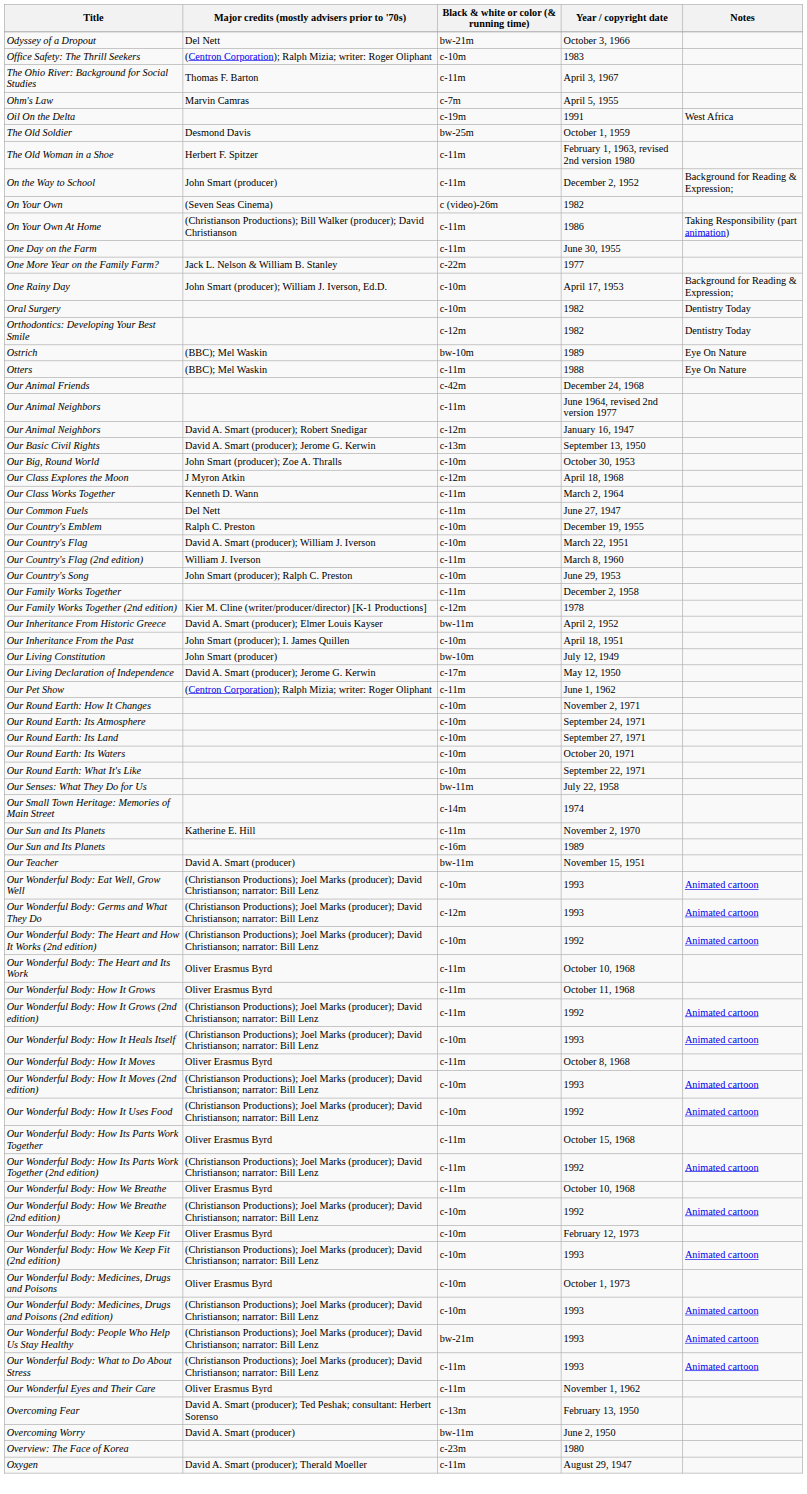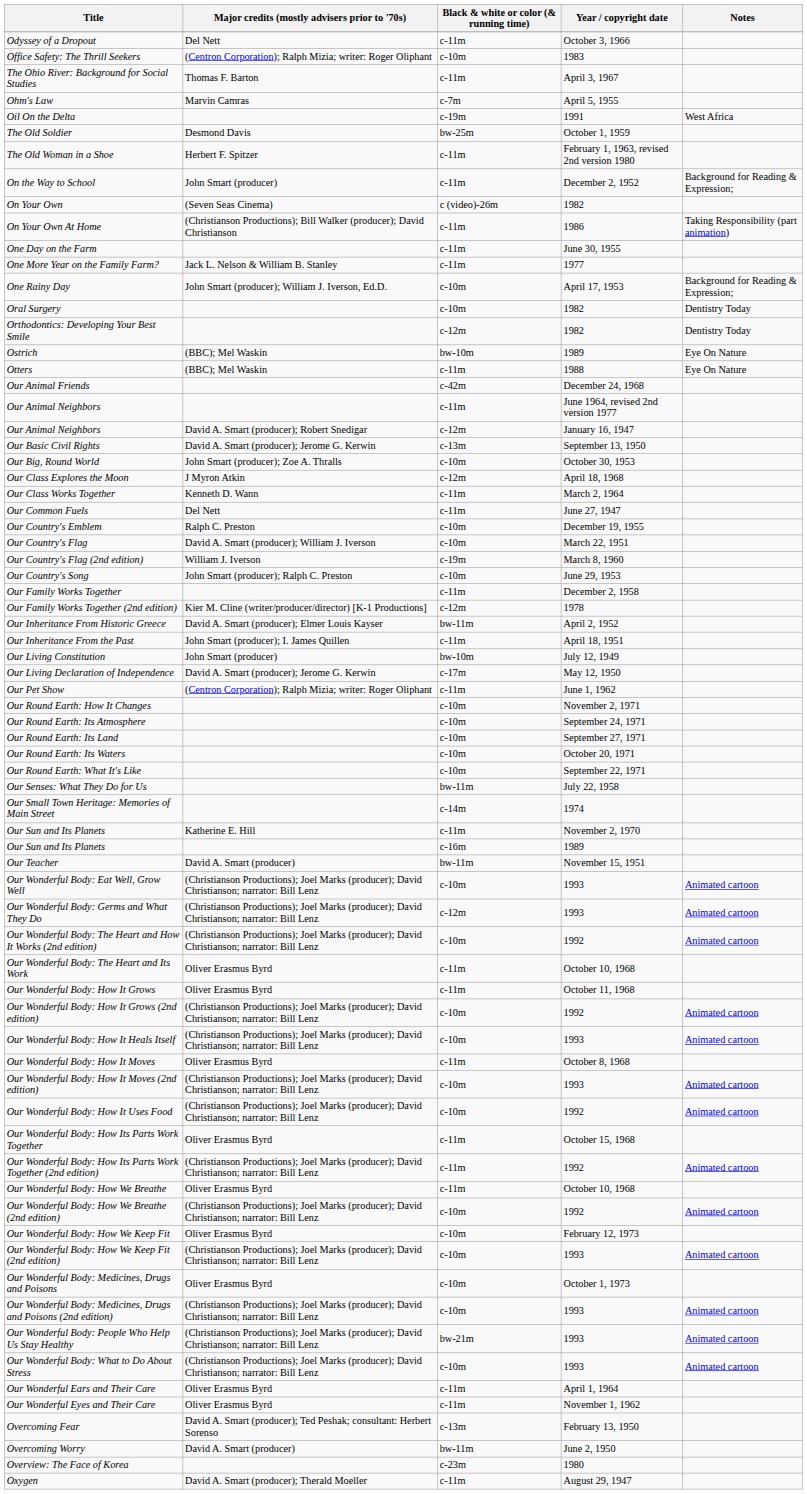 <table class="wikitable sortable" border="1">
 <tr>
 <th>Title</th>
 <th>Major credits (mostly advisers prior to '70s)</th>
 <th>Black & white or color (& running time)</th>
 <th>Year / copyright date</th>
 <th>Notes</th>
 </tr>
 <tr>
 </tr>
 <tr>
 <td><em>Odyssey of a Dropout</em></td>
 <td>Del Nett</td>
-<td>bw-21m</td>
+<td>c-11m</td>
 <td>October 3, 1966</td>
 <td></td>
 </tr>
 <tr>
 <td><em>Office Safety: The Thrill Seekers</em></td>
 <td>(<a href='#'>Centron Corporation</a>); Ralph Mizia; writer: Roger Oliphant</td>
 <td>c-10m</td>
 <td>1983</td>
 <td></td>
 </tr>
 <tr>
 <td><em>The Ohio River: Background for Social Studies</em></td>
 <td>Thomas F. Barton</td>
 <td>c-11m</td>
 <td>April 3, 1967</td>
 <td></td>
 </tr>
 <tr>
 <td><em>Ohm's Law</em></td>
 <td>Marvin Camras</td>
 <td>c-7m</td>
 <td>April 5, 1955</td>
 <td></td>
 </tr>
 <tr>
 <td><em>Oil On the Delta</em></td>
 <td></td>
 <td>c-19m</td>
 <td>1991</td>
 <td>West Africa</td>
 </tr>
 <tr>
 <td><em>The Old Soldier</em></td>
 <td>Desmond Davis</td>
 <td>bw-25m</td>
 <td>October 1, 1959</td>
 <td></td>
 </tr>
 <tr>
 <td><em>The Old Woman in a Shoe</em></td>
 <td>Herbert F. Spitzer</td>
 <td>c-11m</td>
 <td>February 1, 1963, revised 2nd version 1980</td>
 <td></td>
 </tr>
 <tr>
 <td><em>On the Way to School</em></td>
 <td>John Smart (producer)</td>
 <td>c-11m</td>
 <td>December 2, 1952</td>
 <td>Background for Reading & Expression; </td>
 </tr>
 <tr>
 <td><em>On Your Own</em></td>
 <td>(Seven Seas Cinema)</td>
 <td>c (video)-26m</td>
 <td>1982</td>
 <td></td>
 </tr>
 <tr>
 <td><em>On Your Own At Home</em></td>
 <td>(Christianson Productions);  Bill Walker (producer); David Christianson</td>
 <td>c-11m</td>
 <td>1986</td>
 <td>Taking Responsibility (part <a href='#'>animation</a>)</td>
 </tr>
 <tr>
 <td><em>One Day on the Farm</em></td>
 <td></td>
 <td>c-11m</td>
 <td>June 30, 1955</td>
 <td></td>
 </tr>
 <tr>
 <td><em>One More Year on the Family Farm?</em></td>
 <td>Jack L. Nelson & William B. Stanley</td>
-<td>c-22m</td>
+<td>c-11m</td>
 <td>1977</td>
 <td></td>
 </tr>
 <tr>
 <td><em>One Rainy Day</em></td>
 <td>John Smart (producer); William J. Iverson, Ed.D.</td>
 <td>c-10m</td>
 <td>April 17, 1953</td>
 <td>Background for Reading & Expression; </td>
 </tr>
 <tr>
 <td><em>Oral Surgery</em></td>
 <td></td>
 <td>c-10m</td>
 <td>1982</td>
 <td>Dentistry Today</td>
 </tr>
 <tr>
 <td><em>Orthodontics: Developing Your Best Smile</em></td>
 <td></td>
 <td>c-12m</td>
 <td>1982</td>
 <td>Dentistry Today</td>
 </tr>
 <tr>
 <td><em>Ostrich</em></td>
 <td>(BBC); Mel Waskin</td>
 <td>bw-10m</td>
 <td>1989</td>
 <td>Eye On Nature</td>
 </tr>
 <tr>
 <td><em>Otters</em></td>
 <td>(BBC); Mel Waskin</td>
 <td>c-11m</td>
 <td>1988</td>
 <td>Eye On Nature</td>
 </tr>
 <tr>
 <td><em>Our Animal Friends</em></td>
 <td></td>
 <td>c-42m</td>
 <td>December 24, 1968</td>
 <td></td>
 </tr>
 <tr>
 <td><em>Our Animal Neighbors</em></td>
 <td></td>
 <td>c-11m</td>
 <td>June 1964, revised 2nd version 1977</td>
 <td> </td>
 </tr>
 <tr>
 <td><em>Our Animal Neighbors</em></td>
 <td>David A. Smart (producer); Robert Snedigar</td>
 <td>c-12m</td>
 <td>January 16, 1947</td>
 <td></td>
 </tr>
 <tr>
 <td><em>Our Basic Civil Rights</em></td>
 <td>David A. Smart (producer); Jerome G. Kerwin</td>
 <td>c-13m</td>
 <td>September 13, 1950</td>
 <td></td>
 </tr>
 <tr>
 <td><em>Our Big, Round World</em></td>
 <td>John Smart (producer); Zoe A. Thralls</td>
 <td>c-10m</td>
 <td>October 30, 1953</td>
 <td></td>
 </tr>
 <tr>
 <td><em>Our Class Explores the Moon</em></td>
 <td>J Myron Atkin</td>
 <td>c-12m</td>
 <td>April 18, 1968</td>
 <td></td>
 </tr>
 <tr>
 <td><em>Our Class Works Together</em></td>
 <td>Kenneth D. Wann</td>
 <td>c-11m</td>
 <td>March 2, 1964</td>
 <td></td>
 </tr>
 <tr>
 <td><em>Our Common Fuels</em></td>
 <td>Del Nett</td>
 <td>c-11m</td>
 <td>June 27, 1947</td>
 <td></td>
 </tr>
 <tr>
 <td><em>Our Country's Emblem</em></td>
 <td>Ralph C. Preston</td>
 <td>c-10m</td>
 <td>December 19, 1955</td>
 <td></td>
 </tr>
 <tr>
 <td><em>Our Country's Flag</em></td>
 <td>David A. Smart (producer); William J. Iverson</td>
 <td>c-10m</td>
 <td>March 22, 1951</td>
 <td></td>
 </tr>
 <tr>
 <td><em>Our Country's Flag (2nd edition)</em></td>
 <td>William J. Iverson</td>
-<td>c-11m</td>
+<td>c-19m</td>
 <td>March 8, 1960</td>
 <td></td>
 </tr>
 <tr>
 <td><em>Our Country's Song</em></td>
 <td>John Smart (producer); Ralph C. Preston</td>
 <td>c-10m</td>
 <td>June 29, 1953</td>
 <td></td>
 </tr>
 <tr>
 <td><em>Our Family Works Together</em></td>
 <td></td>
 <td>c-11m</td>
 <td>December 2, 1958</td>
 <td></td>
 </tr>
 <tr>
 <td><em>Our Family Works Together (2nd edition)</em></td>
 <td>Kier M. Cline (writer/producer/director) [K-1 Productions]</td>
 <td>c-12m</td>
 <td>1978</td>
 <td></td>
 </tr>
 <tr>
 <td><em>Our Inheritance From Historic Greece</em></td>
 <td>David A. Smart (producer); Elmer Louis Kayser</td>
 <td>bw-11m</td>
 <td>April 2, 1952</td>
 <td></td>
 </tr>
 <tr>
 <td><em>Our Inheritance From the Past</em></td>
 <td>John Smart (producer); I. James Quillen</td>
-<td>c-10m</td>
+<td>c-11m</td>
 <td>April 18, 1951</td>
 <td></td>
 </tr>
 <tr>
 <td><em>Our Living Constitution</em></td>
 <td>John Smart (producer)</td>
 <td>bw-10m</td>
 <td>July 12, 1949</td>
 <td></td>
 </tr>
 <tr>
 <td><em>Our Living Declaration of Independence</em></td>
 <td>David A. Smart (producer); Jerome G. Kerwin</td>
 <td>c-17m</td>
 <td>May 12, 1950</td>
 <td></td>
 </tr>
 <tr>
 <td><em>Our Pet Show</em></td>
 <td>(<a href='#'>Centron Corporation</a>); Ralph Mizia; writer: Roger Oliphant</td>
 <td>c-11m</td>
 <td>June 1, 1962</td>
 <td></td>
 </tr>
 <tr>
 <td><em>Our Round Earth: How It Changes</em></td>
 <td></td>
 <td>c-10m</td>
 <td>November 2, 1971</td>
 <td></td>
 </tr>
 <tr>
 <td><em>Our Round Earth: Its Atmosphere</em></td>
 <td></td>
 <td>c-10m</td>
 <td>September 24, 1971</td>
 <td></td>
 </tr>
 <tr>
 <td><em>Our Round Earth: Its Land</em></td>
 <td></td>
 <td>c-10m</td>
 <td>September 27, 1971</td>
 <td></td>
 </tr>
 <tr>
 <td><em>Our Round Earth: Its Waters</em></td>
 <td></td>
 <td>c-10m</td>
 <td>October 20, 1971</td>
 <td></td>
 </tr>
 <tr>
 <td><em>Our Round Earth: What It's Like</em></td>
 <td></td>
 <td>c-10m</td>
 <td>September 22, 1971</td>
 <td></td>
 </tr>
 <tr>
 <td><em>Our Senses: What They Do for Us</em></td>
 <td></td>
 <td>bw-11m</td>
 <td>July 22, 1958</td>
 <td></td>
 </tr>
 <tr>
 <td><em>Our Small Town Heritage: Memories of Main Street</em></td>
 <td></td>
 <td>c-14m</td>
 <td>1974</td>
 <td></td>
 </tr>
 <tr>
 <td><em>Our Sun and Its Planets</em></td>
 <td>Katherine E. Hill</td>
 <td>c-11m</td>
 <td>November 2, 1970</td>
 <td></td>
 </tr>
 <tr>
 <td><em>Our Sun and Its Planets</em></td>
 <td></td>
 <td>c-16m</td>
 <td>1989</td>
 <td></td>
 </tr>
 <tr>
 <td><em>Our Teacher</em></td>
 <td>David A. Smart (producer)</td>
 <td>bw-11m</td>
 <td>November 15, 1951</td>
 <td></td>
 </tr>
 <tr>
 <td><em>Our Wonderful Body: Eat Well, Grow Well</em></td>
 <td>(Christianson Productions); Joel Marks (producer); David Christianson; narrator: Bill Lenz</td>
 <td>c-10m</td>
 <td>1993</td>
 <td><a href='#'>Animated cartoon</a></td>
 </tr>
 <tr>
 <td><em>Our Wonderful Body: Germs and What They Do</em></td>
 <td>(Christianson Productions); Joel Marks (producer); David Christianson; narrator: Bill Lenz</td>
 <td>c-12m</td>
 <td>1993</td>
 <td><a href='#'>Animated cartoon</a></td>
 </tr>
 <tr>
 <td><em>Our Wonderful Body: The Heart and How It Works (2nd edition)</em></td>
 <td>(Christianson Productions); Joel Marks (producer); David Christianson; narrator: Bill Lenz</td>
 <td>c-10m</td>
 <td>1992</td>
 <td><a href='#'>Animated cartoon</a></td>
 </tr>
 <tr>
 <td><em>Our Wonderful Body: The Heart and Its Work</em></td>
 <td>Oliver Erasmus Byrd</td>
 <td>c-11m</td>
 <td>October 10, 1968</td>
 <td></td>
 </tr>
 <tr>
 <td><em>Our Wonderful Body: How It Grows</em></td>
 <td>Oliver Erasmus Byrd</td>
 <td>c-11m</td>
 <td>October 11, 1968</td>
 <td></td>
 </tr>
 <tr>
 <td><em>Our Wonderful Body: How It Grows (2nd edition)</em></td>
 <td>(Christianson Productions); Joel Marks (producer); David Christianson; narrator: Bill Lenz</td>
-<td>c-11m</td>
+<td>c-10m</td>
 <td>1992</td>
 <td><a href='#'>Animated cartoon</a></td>
 </tr>
 <tr>
 <td><em>Our Wonderful Body: How It Heals Itself</em></td>
 <td>(Christianson Productions); Joel Marks (producer); David Christianson; narrator: Bill Lenz</td>
 <td>c-10m</td>
 <td>1993</td>
 <td><a href='#'>Animated cartoon</a></td>
 </tr>
 <tr>
 <td><em>Our Wonderful Body: How It Moves</em></td>
 <td>Oliver Erasmus Byrd</td>
 <td>c-11m</td>
 <td>October 8, 1968</td>
 <td></td>
 </tr>
 <tr>
 <td><em>Our Wonderful Body: How It Moves (2nd edition)</em></td>
 <td>(Christianson Productions); Joel Marks (producer); David Christianson; narrator: Bill Lenz</td>
 <td>c-10m</td>
 <td>1993</td>
 <td><a href='#'>Animated cartoon</a></td>
 </tr>
 <tr>
 <td><em>Our Wonderful Body: How It Uses Food</em></td>
 <td>(Christianson Productions); Joel Marks (producer); David Christianson; narrator: Bill Lenz</td>
 <td>c-10m</td>
 <td>1992</td>
 <td><a href='#'>Animated cartoon</a></td>
 </tr>
 <tr>
 <td><em>Our Wonderful Body: How Its Parts Work Together</em></td>
 <td>Oliver Erasmus Byrd</td>
 <td>c-11m</td>
 <td>October 15, 1968</td>
 <td></td>
 </tr>
 <tr>
 <td><em>Our Wonderful Body: How Its Parts Work Together (2nd edition)</em></td>
 <td>(Christianson Productions); Joel Marks (producer); David Christianson; narrator: Bill Lenz</td>
 <td>c-11m</td>
 <td>1992</td>
 <td><a href='#'>Animated cartoon</a></td>
 </tr>
 <tr>
 <td><em>Our Wonderful Body: How We Breathe</em></td>
 <td>Oliver Erasmus Byrd</td>
 <td>c-11m</td>
 <td>October 10, 1968</td>
 <td></td>
 </tr>
 <tr>
 <td><em>Our Wonderful Body: How We Breathe (2nd edition)</em></td>
 <td>(Christianson Productions); Joel Marks (producer); David Christianson; narrator: Bill Lenz</td>
 <td>c-10m</td>
 <td>1992</td>
 <td><a href='#'>Animated cartoon</a></td>
 </tr>
 <tr>
 <td><em>Our Wonderful Body: How We Keep Fit</em></td>
 <td>Oliver Erasmus Byrd</td>
 <td>c-10m</td>
 <td>February 12, 1973</td>
 <td></td>
 </tr>
 <tr>
 <td><em>Our Wonderful Body: How We Keep Fit (2nd edition)</em></td>
 <td>(Christianson Productions); Joel Marks (producer); David Christianson; narrator: Bill Lenz</td>
 <td>c-10m</td>
 <td>1993</td>
 <td><a href='#'>Animated cartoon</a></td>
 </tr>
 <tr>
 <td><em>Our Wonderful Body: Medicines, Drugs and Poisons</em></td>
 <td>Oliver Erasmus Byrd</td>
 <td>c-10m</td>
 <td>October 1, 1973</td>
 <td></td>
 </tr>
 <tr>
 <td><em>Our Wonderful Body: Medicines, Drugs and Poisons (2nd edition)</em></td>
 <td>(Christianson Productions); Joel Marks (producer); David Christianson; narrator: Bill Lenz</td>
 <td>c-10m</td>
 <td>1993</td>
 <td><a href='#'>Animated cartoon</a></td>
 </tr>
 <tr>
 <td><em>Our Wonderful Body: People Who Help Us Stay Healthy</em></td>
 <td>(Christianson Productions); Joel Marks (producer); David Christianson; narrator: Bill Lenz</td>
 <td>bw-21m</td>
 <td>1993</td>
 <td><a href='#'>Animated cartoon</a></td>
 </tr>
 <tr>
 <td><em>Our Wonderful Body: What to Do About Stress</em></td>
 <td>(Christianson Productions); Joel Marks (producer); David Christianson; narrator: Bill Lenz</td>
-<td>c-11m</td>
+<td>c-10m</td>
 <td>1993</td>
 <td><a href='#'>Animated cartoon</a></td>
+</tr>
+<tr>
+<td><em>Our Wonderful Ears and Their Care</em></td>
+<td>Oliver Erasmus Byrd</td>
+<td>c-11m</td>
+<td>April 1, 1964</td>
+<td></td>
 </tr>
 <tr>
 <td><em>Our Wonderful Eyes and Their Care</em></td>
 <td>Oliver Erasmus Byrd</td>
 <td>c-11m</td>
 <td>November 1, 1962</td>
 <td></td>
 </tr>
 <tr>
 <td><em>Overcoming Fear</em></td>
 <td>David A. Smart (producer); Ted Peshak; consultant: Herbert Sorenso</td>
 <td>c-13m</td>
 <td>February 13, 1950</td>
 <td></td>
 </tr>
 <tr>
 <td><em>Overcoming Worry</em></td>
 <td>David A. Smart (producer)</td>
 <td>bw-11m</td>
 <td>June 2, 1950</td>
 <td></td>
 </tr>
 <tr>
 <td><em>Overview: The Face of Korea</em></td>
 <td></td>
 <td>c-23m</td>
 <td>1980</td>
 <td></td>
 </tr>
 <tr>
 <td><em>Oxygen</em></td>
 <td>David A. Smart (producer); Therald Moeller</td>
 <td>c-11m</td>
 <td>August 29, 1947</td>
 <td></td>
 </tr>
 </table>
